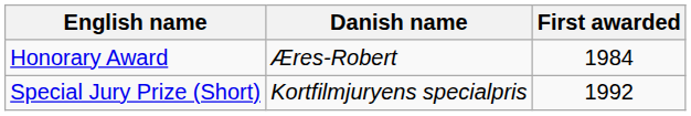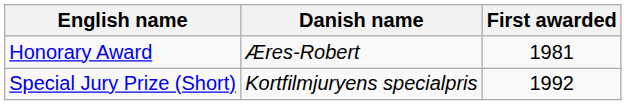 <table class="wikitable">
 <tr align="left">
 <th>English name</th>
 <th>Danish name</th>
 <th>First awarded</th>
 </tr>
 <tr>
 <td><a href='#'>Honorary Award</a></td>
 <td><em>Æres-Robert</em></td>
-<td align="center">1984</td>
+<td align="center">1981</td>
 </tr>
 <tr>
 <td><a href='#'>Special Jury Prize (Short)</a></td>
 <td><em>Kortfilmjuryens specialpris</em></td>
 <td align="center">1992</td>
 </tr>
 </table>
